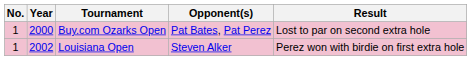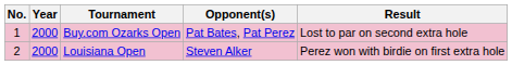 <table class="wikitable" style="font-size:95%;">
 <tr>
 <th>No.</th>
 <th>Year</th>
 <th>Tournament</th>
 <th>Opponent(s)</th>
 <th>Result</th>
 </tr>
 <tr style="background:#F2C1D1;">
 <td align=center>1</td>
 <td><a href='#'>2000</a></td>
 <td><a href='#'>Buy.com Ozarks Open</a></td>
 <td> <a href='#'>Pat Bates</a>,  <a href='#'>Pat Perez</a></td>
 <td>Lost to par on second extra hole</td>
 </tr>
 <tr style="background:#F2C1D1;">
-<td align=center>1</td>
-<td><a href='#'>2002</a></td>
+<td align=center>2</td>
+<td><a href='#'>2000</a></td>
 <td><a href='#'>Louisiana Open</a></td>
 <td> <a href='#'>Steven Alker</a></td>
 <td>Perez won with birdie on first extra hole</td>
 </tr>
 </table>
